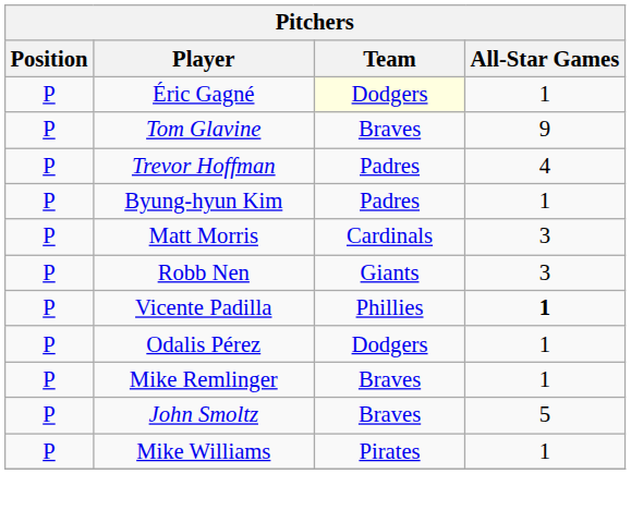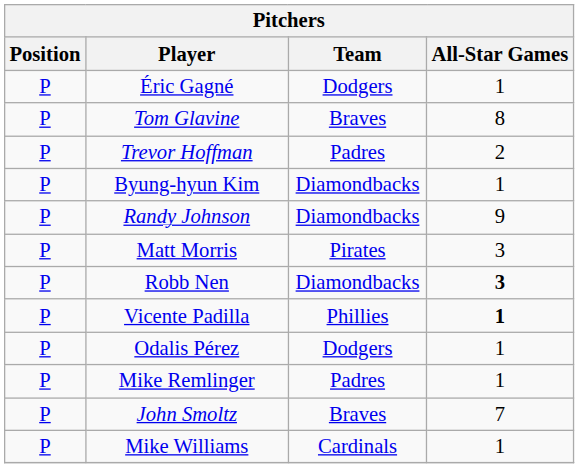 <table class="wikitable" style="font-size: 100%; text-align:right;">
 <tr>
 <th colspan="4">Pitchers</th>
 </tr>
 <tr>
 <th>Position</th>
 <th width="150">Player</th>
 <th width="100">Team</th>
 <th>All-Star Games</th>
 </tr>
 <tr>
 <td align="center"><a href='#'>P</a></td>
 <td align="center"><a href='#'>Éric Gagné</a></td>
-<td align="center" style="background: lightyellow;"><a href='#'>Dodgers</a></td>
+<td align="center"><a href='#'>Dodgers</a></td>
 <td align="center">1</td>
 </tr>
 <tr>
 <td align="center"><a href='#'>P</a></td>
 <td align="center"><em><a href='#'>Tom Glavine</a></em></td>
 <td align="center"><a href='#'>Braves</a></td>
-<td align="center">9</td>
+<td align="center">8</td>
 </tr>
 <tr>
 <td align="center"><a href='#'>P</a></td>
 <td align="center"><em><a href='#'>Trevor Hoffman</a></em></td>
 <td align="center"><a href='#'>Padres</a></td>
-<td align="center">4</td>
+<td align="center">2</td>
 </tr>
 <tr>
 <td align="center"><a href='#'>P</a></td>
 <td align="center"><a href='#'>Byung-hyun Kim</a></td>
-<td align="center"><a href='#'>Padres</a></td>
+<td align="center"><a href='#'>Diamondbacks</a></td>
 <td align="center">1</td>
 </tr>
 <tr>
 <td align="center"><a href='#'>P</a></td>
+<td align="center"><em><a href='#'>Randy Johnson</a></em></td>
+<td align="center"><a href='#'>Diamondbacks</a></td>
+<td align="center">9</td>
+</tr>
+<tr>
+<td align="center"><a href='#'>P</a></td>
 <td align="center"><a href='#'>Matt Morris</a></td>
-<td align="center"><a href='#'>Cardinals</a></td>
+<td align="center"><a href='#'>Pirates</a></td>
 <td align="center">3</td>
 </tr>
 <tr>
 <td align="center"><a href='#'>P</a></td>
 <td align="center"><a href='#'>Robb Nen</a></td>
-<td align="center"><a href='#'>Giants</a></td>
-<td align="center">3</td>
+<td align="center"><a href='#'>Diamondbacks</a></td>
+<td align="center"><strong>3</strong></td>
 </tr>
 <tr>
 <td align="center"><a href='#'>P</a></td>
 <td align="center"><a href='#'>Vicente Padilla</a></td>
 <td align="center"><a href='#'>Phillies</a></td>
 <td align="center"><strong>1</strong></td>
 </tr>
 <tr>
 <td align="center"><a href='#'>P</a></td>
 <td align="center"><a href='#'>Odalis Pérez</a></td>
 <td align="center"><a href='#'>Dodgers</a></td>
 <td align="center">1</td>
 </tr>
 <tr>
 <td align="center"><a href='#'>P</a></td>
 <td align="center"><a href='#'>Mike Remlinger</a></td>
-<td align="center"><a href='#'>Braves</a></td>
+<td align="center"><a href='#'>Padres</a></td>
 <td align="center">1</td>
 </tr>
 <tr>
 <td align="center"><a href='#'>P</a></td>
 <td align="center"><em><a href='#'>John Smoltz</a></em></td>
 <td align="center"><a href='#'>Braves</a></td>
-<td align="center">5</td>
+<td align="center">7</td>
 </tr>
 <tr>
 <td align="center"><a href='#'>P</a></td>
 <td align="center"><a href='#'>Mike Williams</a></td>
-<td align="center"><a href='#'>Pirates</a></td>
+<td align="center"><a href='#'>Cardinals</a></td>
 <td align="center">1</td>
 </tr>
 <tr>
 </tr>
 </table>
